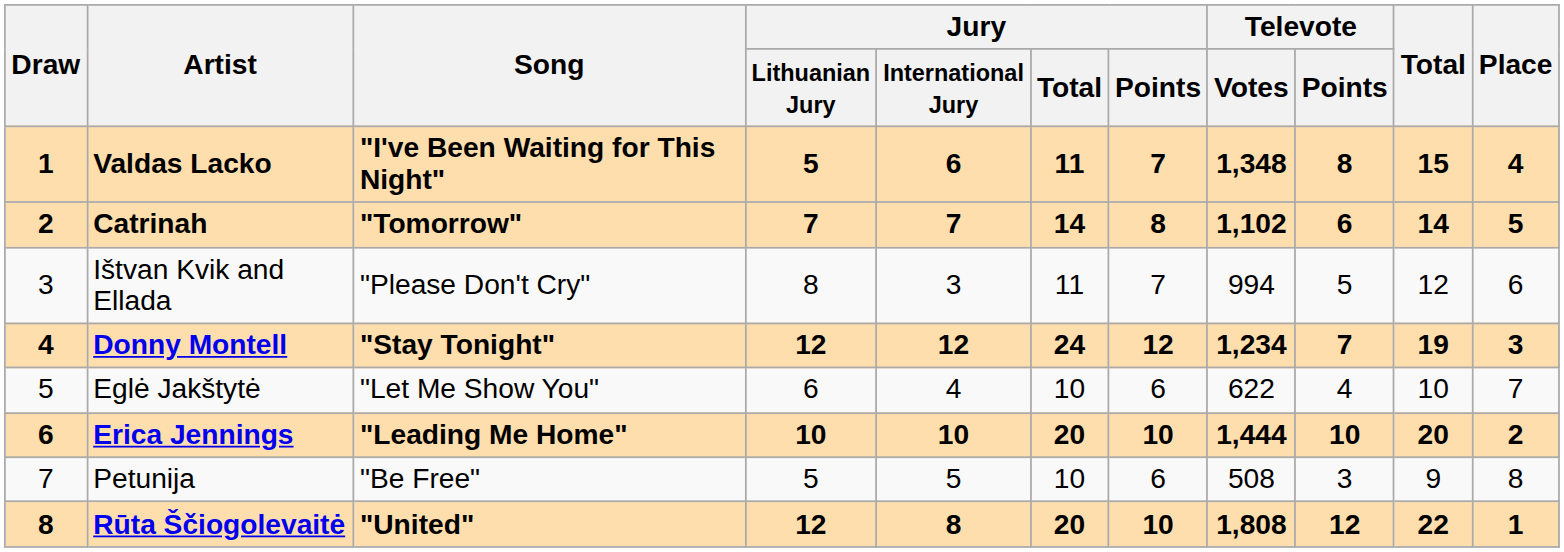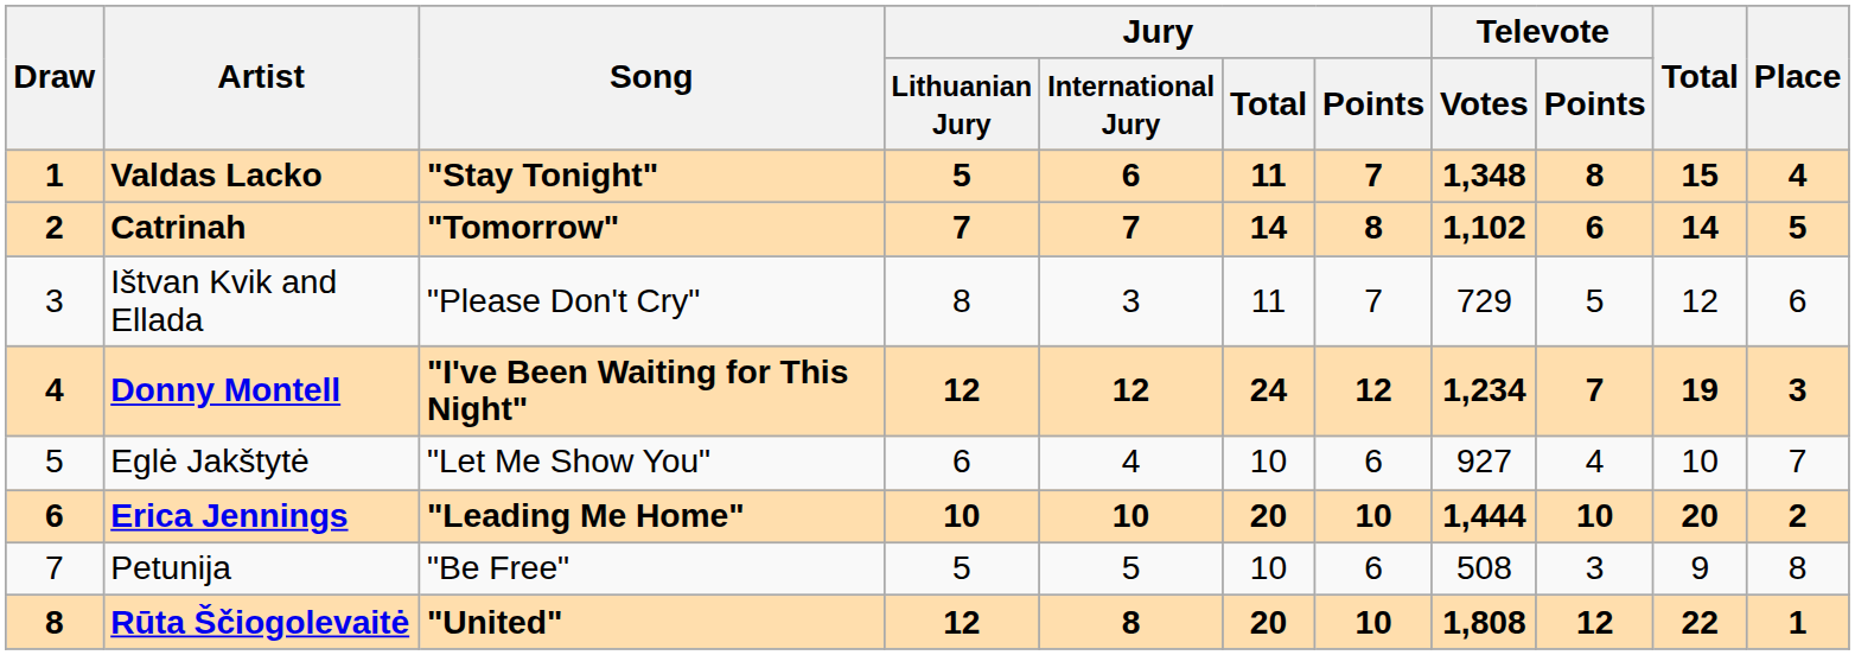 <table class="sortable wikitable" style="margin: 1em auto 1em auto; text-align:center;">
 <tr>
 <th rowspan="2">Draw</th>
 <th rowspan="2">Artist</th>
 <th rowspan="2">Song</th>
 <th colspan="4">Jury</th>
 <th colspan="2">Televote</th>
 <th rowspan="2">Total</th>
 <th rowspan="2">Place</th>
 </tr>
 <tr>
 <th><small>Lithuanian<br>Jury</small></th>
 <th><small>International<br>Jury</small></th>
 <th>Total</th>
 <th>Points</th>
 <th>Votes</th>
 <th>Points</th>
 </tr>
 <tr style="font-weight:bold; background:navajowhite;">
 <td>1</td>
 <td align="left">Valdas Lacko</td>
-<td align="left">"I've Been Waiting for This Night"</td>
+<td align="left">"Stay Tonight"</td>
 <td>5</td>
 <td>6</td>
 <td>11</td>
 <td>7</td>
 <td>1,348</td>
 <td>8</td>
 <td>15</td>
 <td>4</td>
 </tr>
 <tr style="font-weight:bold; background:navajowhite;">
 <td>2</td>
 <td align="left">Catrinah</td>
 <td align="left">"Tomorrow"</td>
 <td>7</td>
 <td>7</td>
 <td>14</td>
 <td>8</td>
 <td>1,102</td>
 <td>6</td>
 <td>14</td>
 <td>5</td>
 </tr>
 <tr>
 <td>3</td>
 <td align="left">Ištvan Kvik and Ellada</td>
 <td align="left">"Please Don't Cry"</td>
 <td>8</td>
 <td>3</td>
 <td>11</td>
 <td>7</td>
-<td>994</td>
+<td>729</td>
 <td>5</td>
 <td>12</td>
 <td>6</td>
 </tr>
 <tr style="font-weight:bold; background:navajowhite;">
 <td>4</td>
 <td align="left"><a href='#'>Donny Montell</a></td>
-<td align="left">"Stay Tonight"</td>
+<td align="left">"I've Been Waiting for This Night"</td>
 <td>12</td>
 <td>12</td>
 <td>24</td>
 <td>12</td>
 <td>1,234</td>
 <td>7</td>
 <td>19</td>
 <td>3</td>
 </tr>
 <tr>
 <td>5</td>
 <td align="left">Eglė Jakštytė</td>
 <td align="left">"Let Me Show You"</td>
 <td>6</td>
 <td>4</td>
 <td>10</td>
 <td>6</td>
-<td>622</td>
+<td>927</td>
 <td>4</td>
 <td>10</td>
 <td>7</td>
 </tr>
 <tr style="font-weight:bold; background:navajowhite;">
 <td>6</td>
 <td align="left"><a href='#'>Erica Jennings</a></td>
 <td align="left">"Leading Me Home"</td>
 <td>10</td>
 <td>10</td>
 <td>20</td>
 <td>10</td>
 <td>1,444</td>
 <td>10</td>
 <td>20</td>
 <td>2</td>
 </tr>
 <tr>
 <td>7</td>
 <td align="left">Petunija</td>
 <td align="left">"Be Free"</td>
 <td>5</td>
 <td>5</td>
 <td>10</td>
 <td>6</td>
 <td>508</td>
 <td>3</td>
 <td>9</td>
 <td>8</td>
 </tr>
 <tr style="font-weight:bold; background:navajowhite;">
 <td>8</td>
 <td align="left"><a href='#'>Rūta Ščiogolevaitė</a></td>
 <td align="left">"United"</td>
 <td>12</td>
 <td>8</td>
 <td>20</td>
 <td>10</td>
 <td>1,808</td>
 <td>12</td>
 <td>22</td>
 <td>1</td>
 </tr>
 </table>
